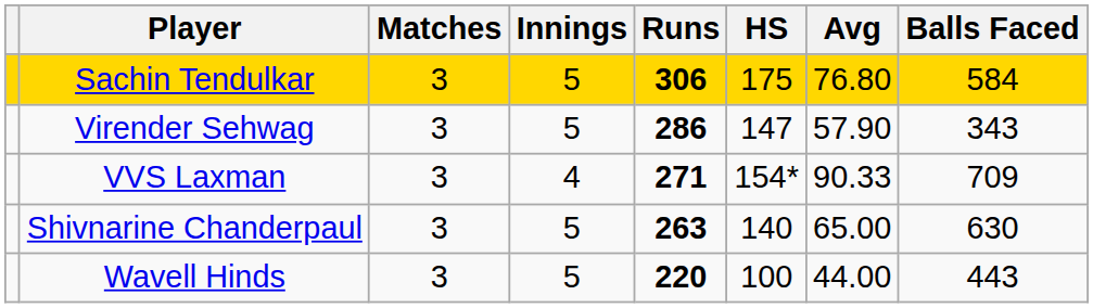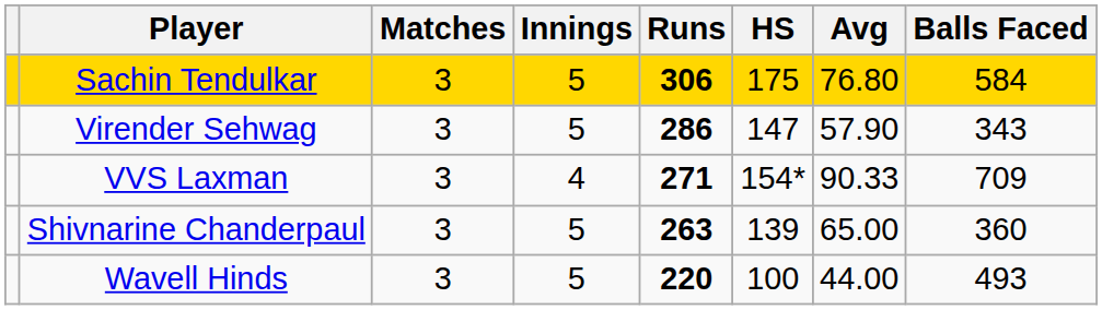 <table class="wikitable sortable" border="1">
 <tr>
 <th></th>
 <th>Player</th>
 <th>Matches</th>
 <th>Innings</th>
 <th>Runs</th>
 <th>HS</th>
 <th>Avg</th>
 <th>Balls Faced</th>
 </tr>
 <tr style="background:gold" align="center">
 <td></td>
 <td><a href='#'>Sachin Tendulkar</a></td>
 <td>3</td>
 <td>5</td>
 <td><strong>306</strong></td>
 <td>175</td>
 <td>76.80</td>
 <td>584</td>
 </tr>
 <tr align="center">
 <td></td>
 <td><a href='#'>Virender Sehwag</a></td>
 <td>3</td>
 <td>5</td>
 <td><strong>286</strong></td>
 <td>147</td>
 <td>57.90</td>
 <td>343</td>
 </tr>
 <tr align="center">
 <td></td>
 <td><a href='#'>VVS Laxman</a></td>
 <td>3</td>
 <td>4</td>
 <td><strong>271</strong></td>
 <td>154*</td>
 <td>90.33</td>
 <td>709</td>
 </tr>
 <tr align="center">
 <td></td>
 <td><a href='#'>Shivnarine Chanderpaul</a></td>
 <td>3</td>
 <td>5</td>
 <td><strong>263</strong></td>
-<td>140</td>
+<td>139</td>
 <td>65.00</td>
-<td>630</td>
+<td>360</td>
 </tr>
 <tr align="center">
 <td></td>
 <td><a href='#'>Wavell Hinds</a></td>
 <td>3</td>
 <td>5</td>
 <td><strong>220</strong></td>
 <td>100</td>
 <td>44.00</td>
-<td>443</td>
+<td>493</td>
 </tr>
 </table>
